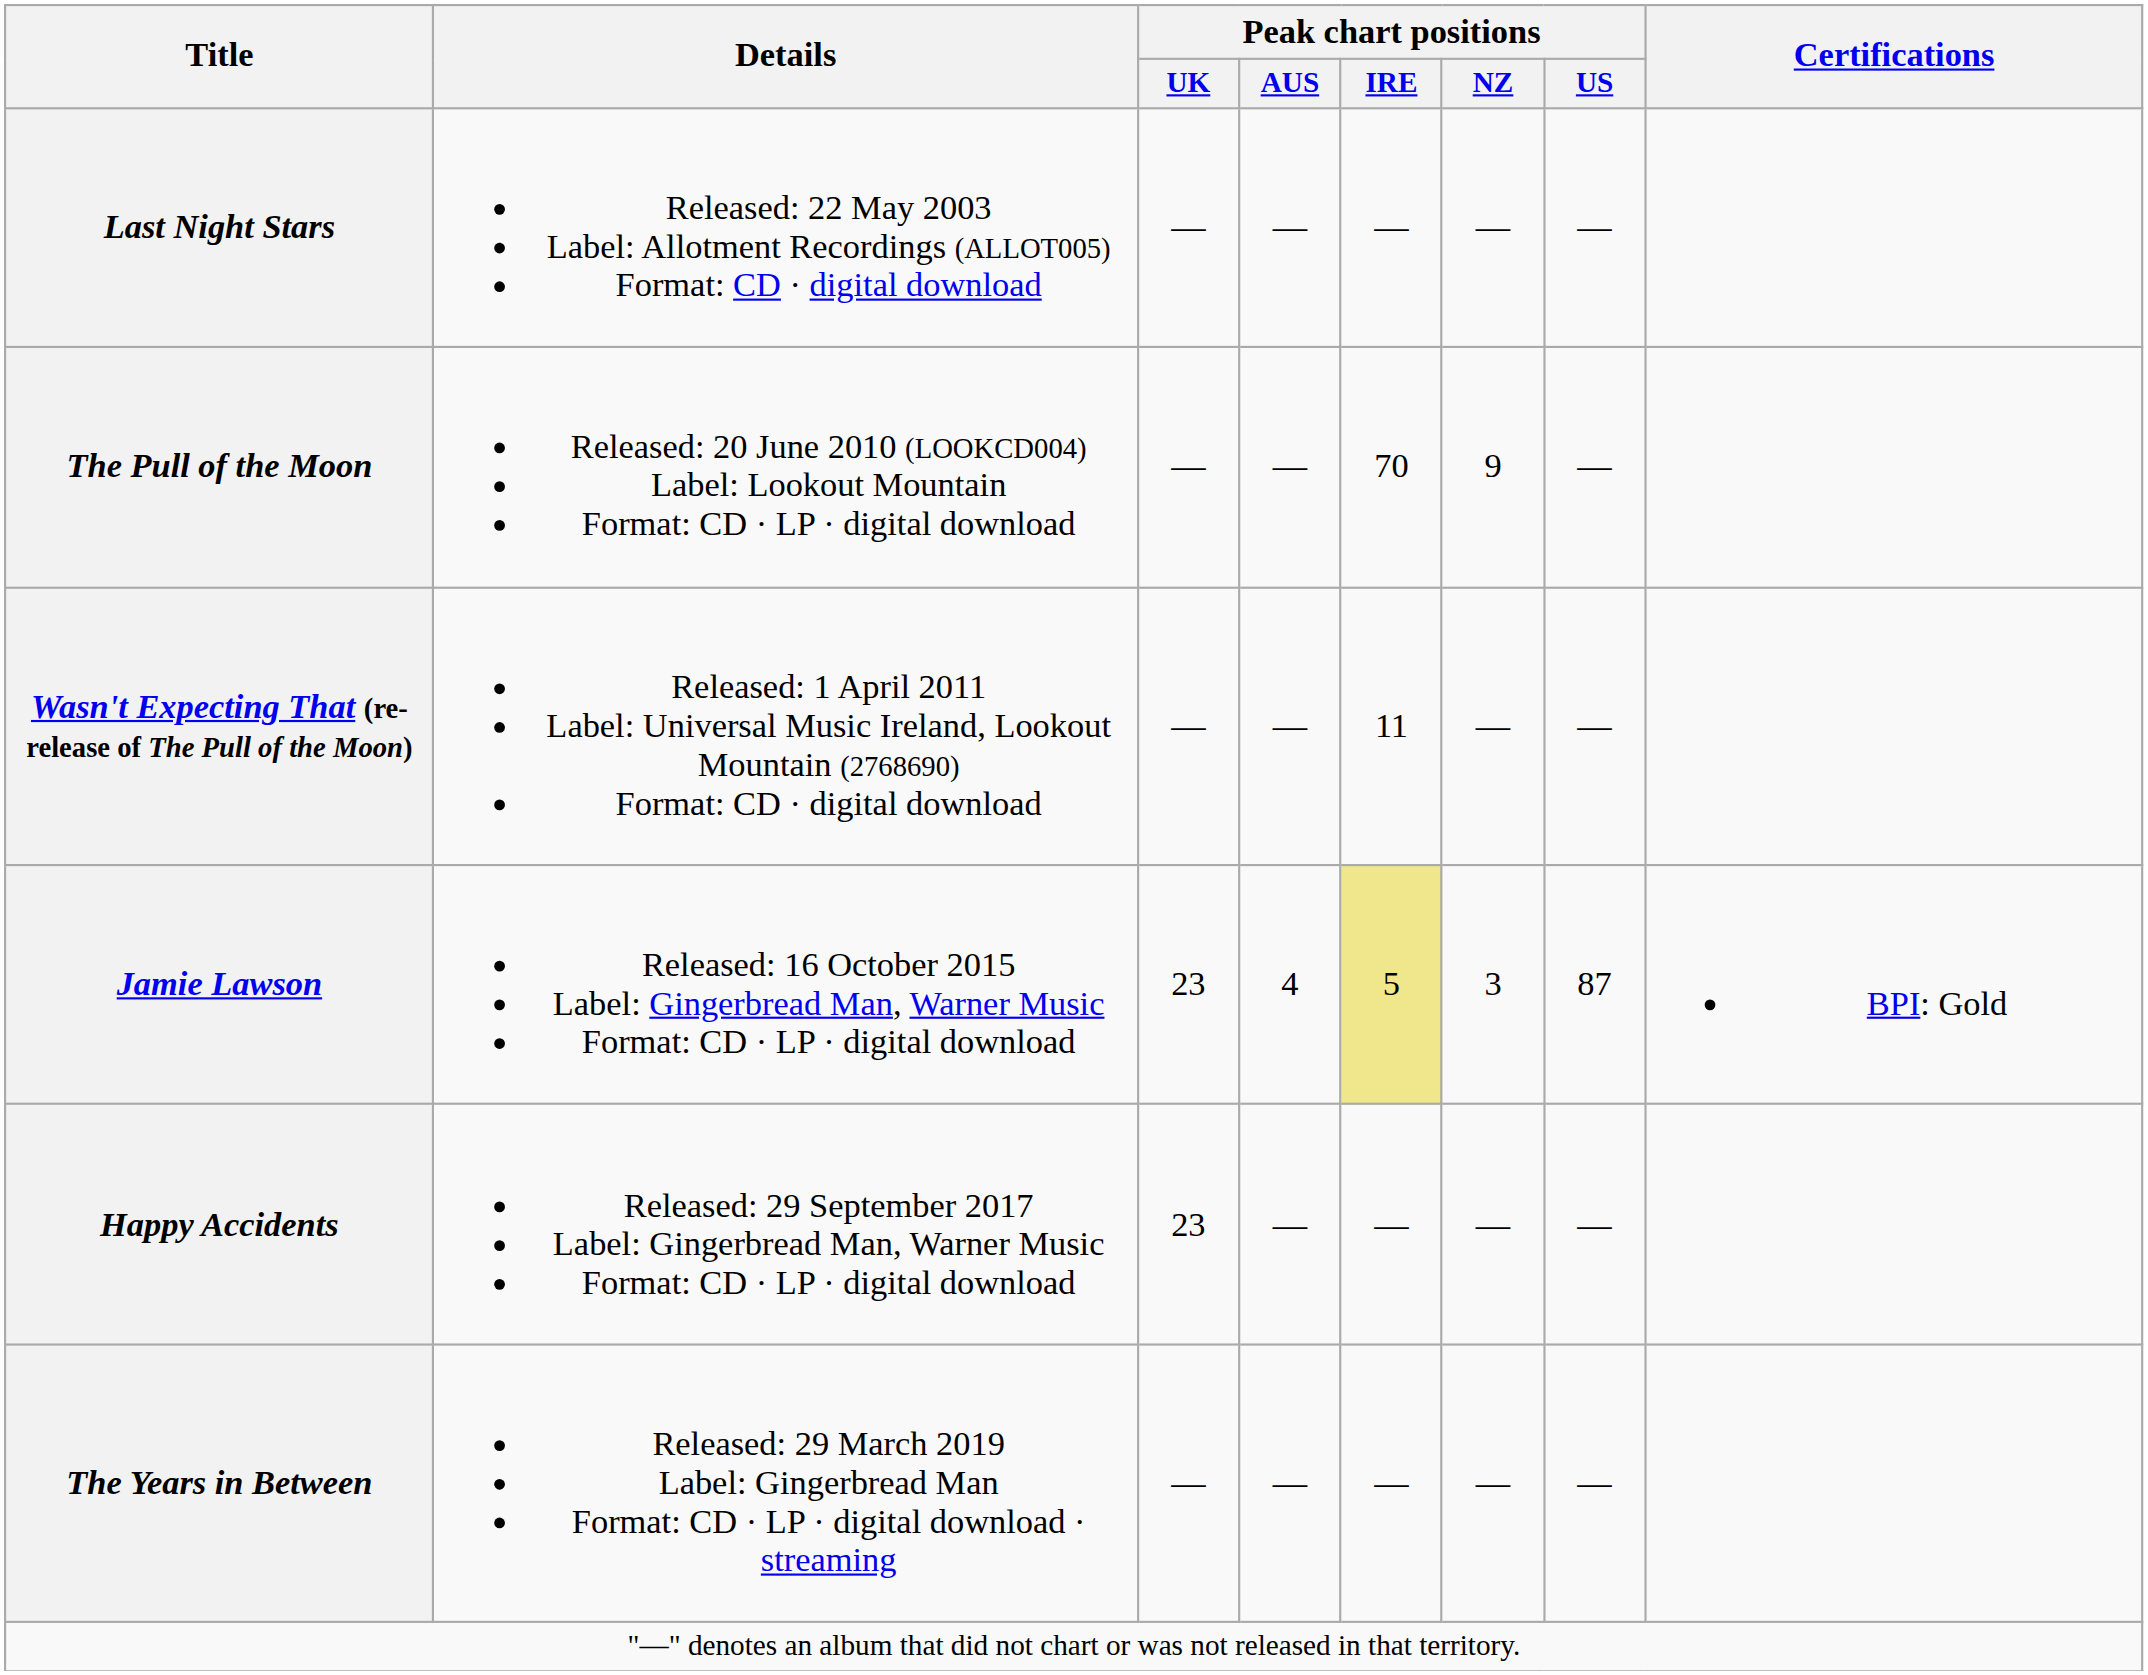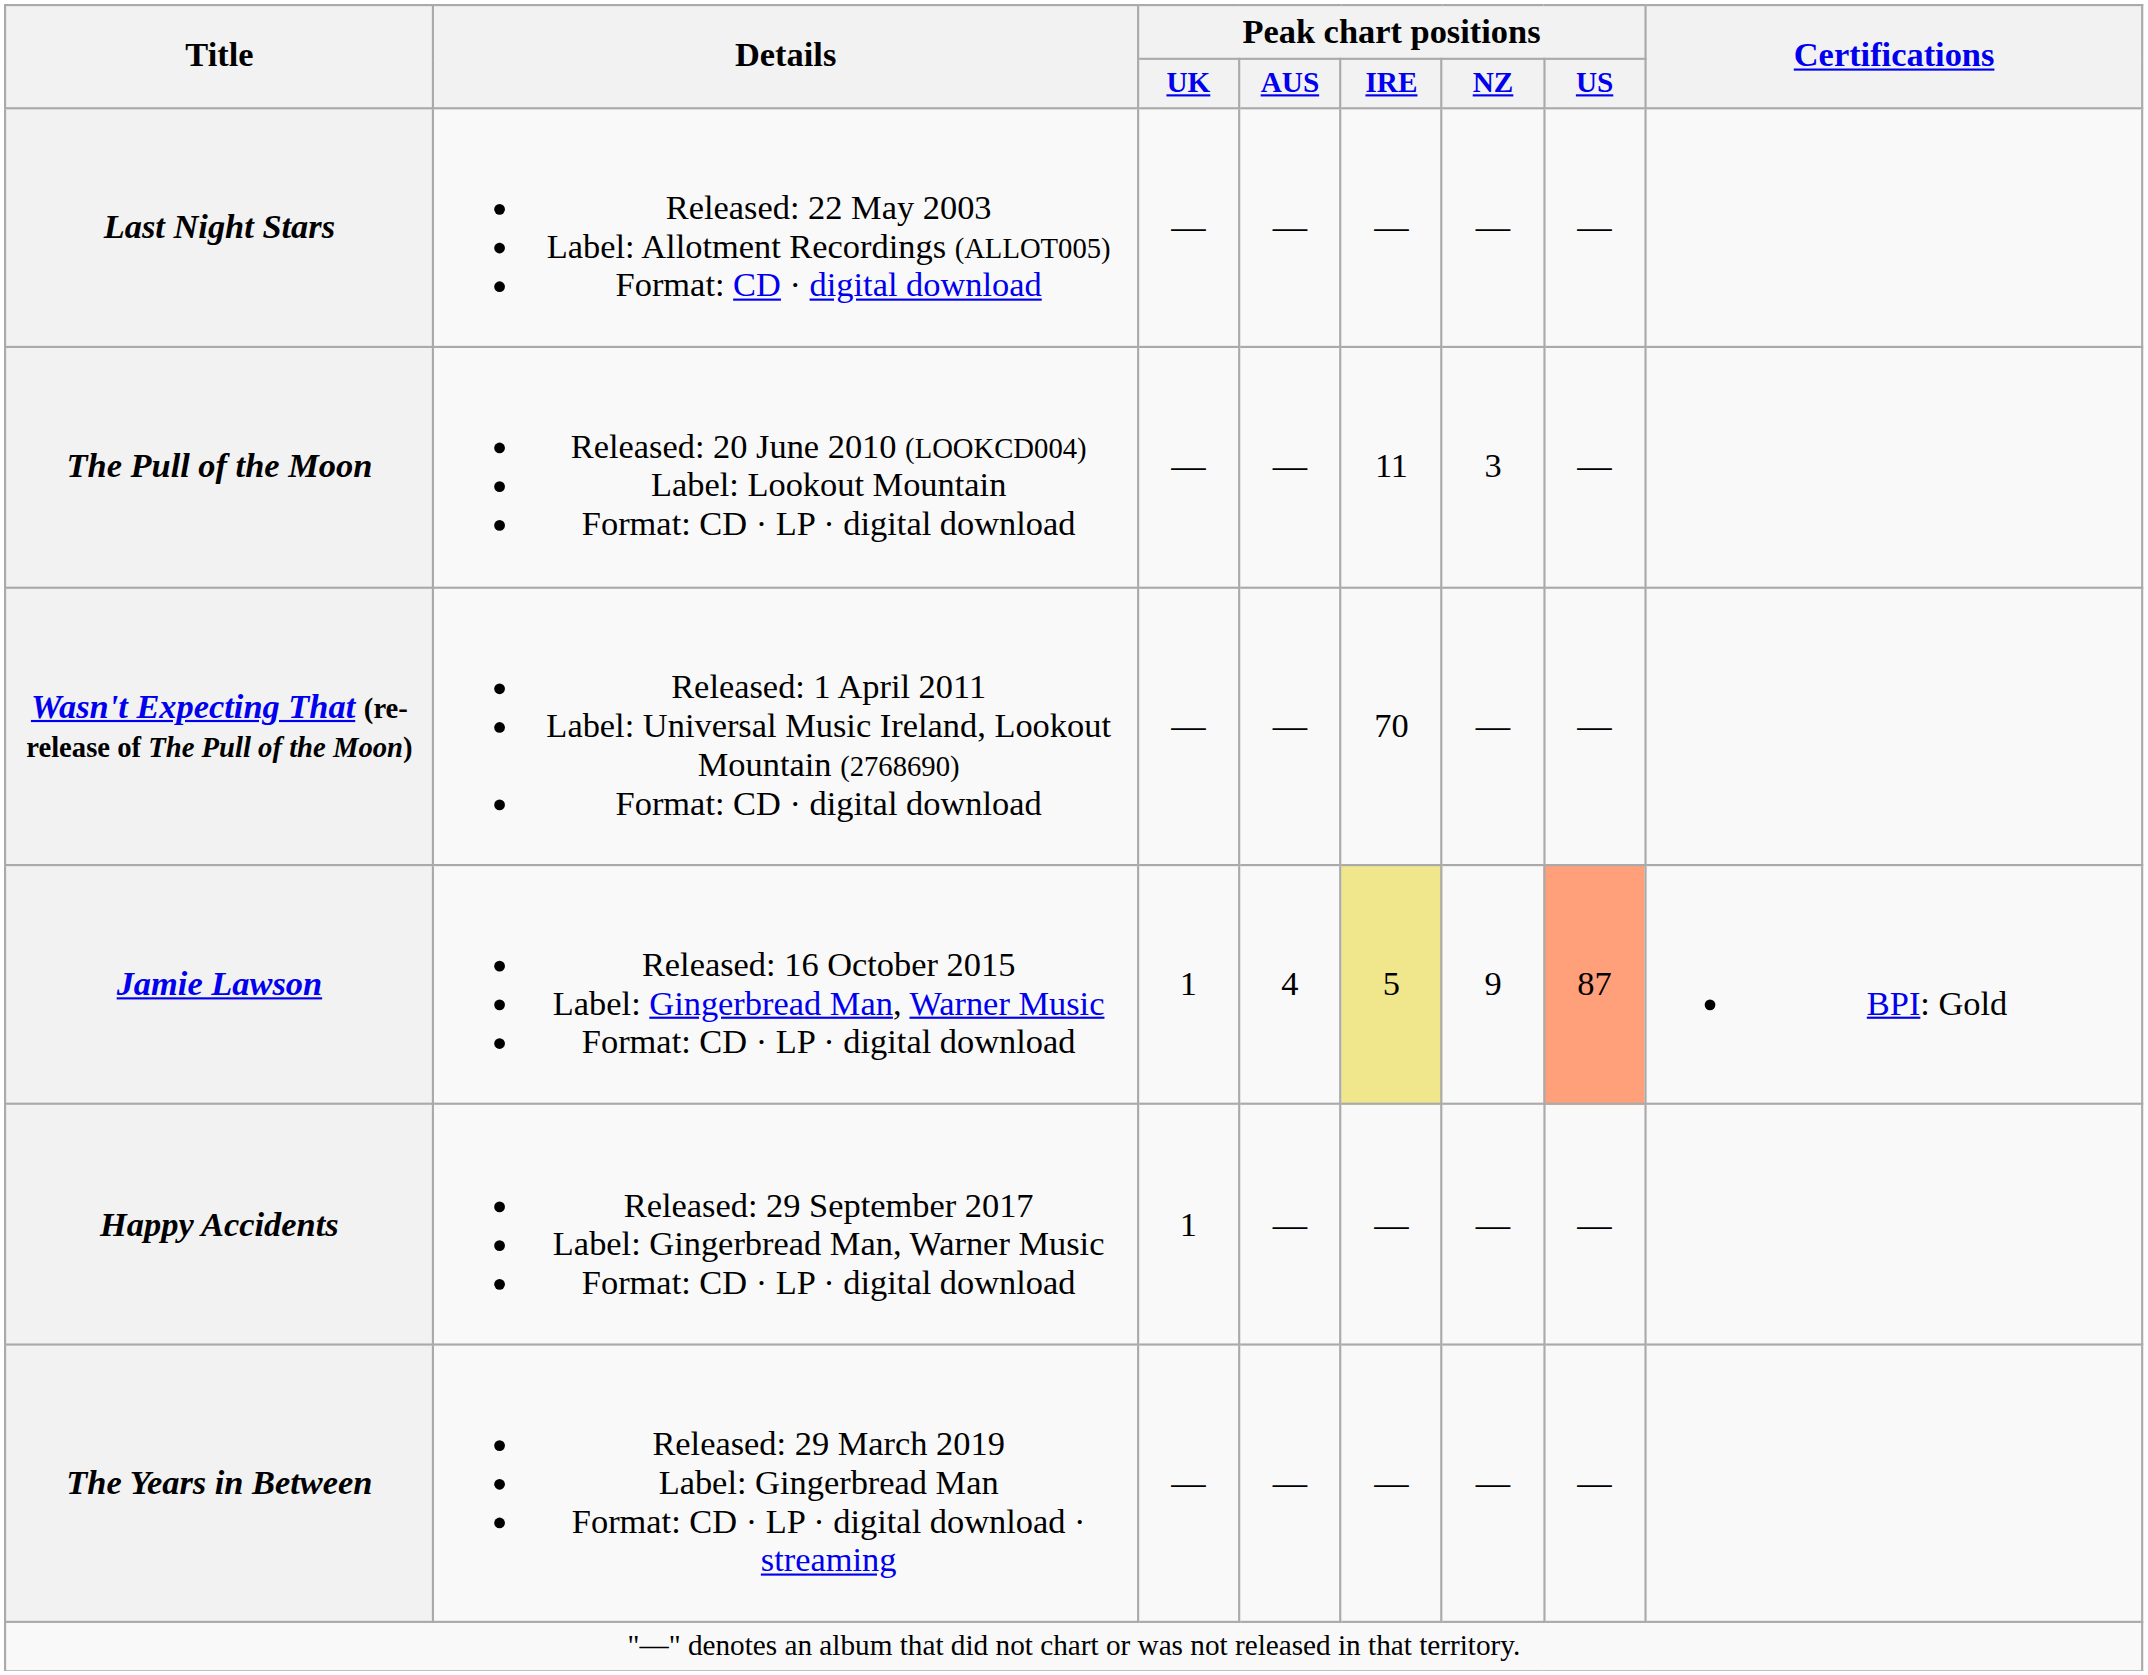 <table class="wikitable plainrowheaders" style="text-align:center;">
 <tr>
 <th scope="col" rowspan="2" style="width:12em;">Title</th>
 <th scope="col" rowspan="2" style="width:20em;">Details</th>
 <th scope="col" colspan="5">Peak chart positions</th>
 <th scope="col" rowspan="2" style="width:14em;"><a href='#'>Certifications</a></th>
 </tr>
 <tr>
 <th scope="col" style="width:3em;font-size:85%;"><a href='#'>UK</a><br></th>
 <th scope="col" style="width:3em;font-size:85%;"><a href='#'>AUS</a><br></th>
 <th scope="col" style="width:3em;font-size:85%;"><a href='#'>IRE</a><br></th>
 <th scope="col" style="width:3em;font-size:85%;"><a href='#'>NZ</a><br></th>
 <th scope="col" style="width:3em;font-size:85%;"><a href='#'>US</a></th>
 </tr>
 <tr>
 <th scope="row"><em>Last Night Stars</em></th>
 <td><br><ul><li>Released: 22 May 2003</li><li>Label: Allotment Recordings <small>(ALLOT005)</small></li><li>Format: <a href='#'>CD</a> · <a href='#'>digital download</a></li></ul></td>
 <td>—</td>
 <td>—</td>
 <td>—</td>
 <td>—</td>
 <td>—</td>
 <td></td>
 </tr>
 <tr>
 <th scope="row"><em>The Pull of the Moon</em></th>
 <td><br><ul><li>Released: 20 June 2010 <small>(LOOKCD004)</small></li><li>Label: Lookout Mountain</li><li>Format: CD · LP · digital download</li></ul></td>
 <td>—</td>
 <td>—</td>
-<td>70</td>
-<td>9</td>
+<td>11</td>
+<td>3</td>
 <td>—</td>
 <td></td>
 </tr>
 <tr>
 <th scope="row"><em><a href='#'>Wasn't Expecting That</a></em> <small>(re-release of <em>The Pull of the Moon</em>)</small></th>
 <td><br><ul><li>Released: 1 April 2011</li><li>Label: Universal Music Ireland, Lookout Mountain <small>(2768690)</small></li><li>Format: CD · digital download</li></ul></td>
 <td>—</td>
 <td>—</td>
-<td>11</td>
+<td>70</td>
 <td>—</td>
 <td>—</td>
 <td></td>
 </tr>
 <tr>
 <th scope="row"><em><a href='#'>Jamie Lawson</a></em></th>
 <td><br><ul><li>Released: 16 October 2015</li><li>Label: <a href='#'>Gingerbread Man</a>, <a href='#'>Warner Music</a></li><li>Format: CD · LP · digital download</li></ul></td>
-<td>23</td>
+<td>1</td>
 <td>4</td>
 <td style="background: khaki;">5</td>
-<td>3</td>
-<td>87</td>
+<td>9</td>
+<td style="background: lightsalmon;">87</td>
 <td><br><ul><li><a href='#'>BPI</a>: Gold</li></ul></td>
 </tr>
 <tr>
 <th scope="row"><em>Happy Accidents</em></th>
 <td><br><ul><li>Released: 29 September 2017</li><li>Label: Gingerbread Man, Warner Music</li><li>Format: CD · LP · digital download</li></ul></td>
-<td>23</td>
+<td>1</td>
 <td>—</td>
 <td>—</td>
 <td>—</td>
 <td>—</td>
 <td></td>
 </tr>
 <tr>
 <th scope="row"><em>The Years in Between</em></th>
 <td><br><ul><li>Released: 29 March 2019</li><li>Label: Gingerbread Man</li><li>Format: CD · LP · digital download · <a href='#'>streaming</a></li></ul></td>
 <td>—</td>
 <td>—</td>
 <td>—</td>
 <td>—</td>
 <td>—</td>
 <td></td>
 </tr>
 <tr>
 <td colspan="20" style="font-size:85%">"—" denotes an album that did not chart or was not released in that territory.</td>
 </tr>
 </table>
